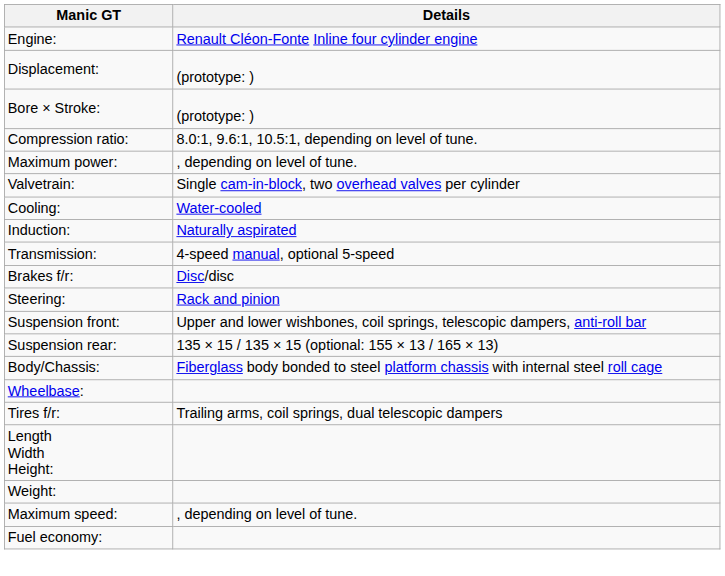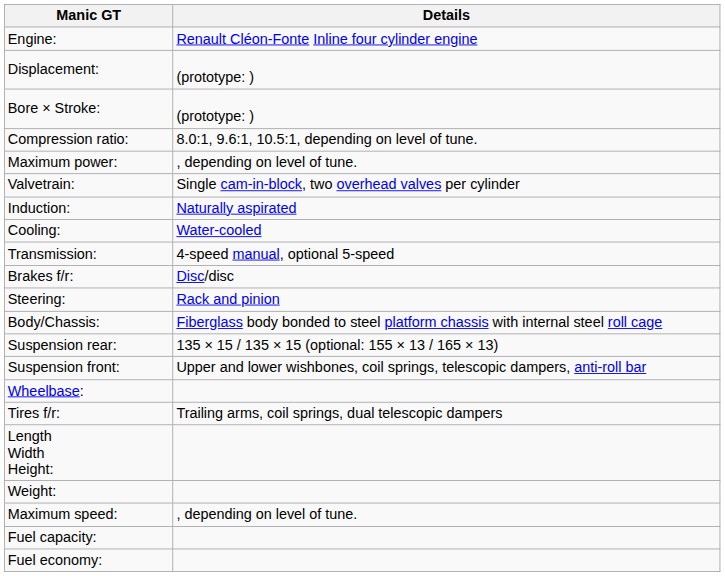 <table class="wikitable defaultcenter col1left">
 <tr>
 <th width="180">Manic GT</th>
 <th width="600">Details</th>
 </tr>
 <tr>
 <td>Engine:</td>
 <td><a href='#'>Renault Cléon-Fonte</a> <a href='#'>Inline four cylinder engine</a></td>
 </tr>
 <tr>
 <td>Displacement:</td>
 <td><br>(prototype: )</td>
 </tr>
 <tr>
 <td>Bore × Stroke:</td>
 <td><br>(prototype: )</td>
 </tr>
 <tr>
 <td>Compression ratio:</td>
 <td>8.0:1, 9.6:1, 10.5:1, depending on level of tune.</td>
 </tr>
 <tr>
 <td>Maximum power:</td>
 <td>, depending on level of tune.</td>
 </tr>
 <tr>
 <td>Valvetrain: </td>
 <td>Single <a href='#'>cam-in-block</a>, two <a href='#'>overhead valves</a> per cylinder</td>
 </tr>
 <tr>
+<td>Induction: </td>
+<td><a href='#'>Naturally aspirated</a></td>
+</tr>
+<tr>
 <td>Cooling: </td>
 <td><a href='#'>Water-cooled</a></td>
-</tr>
-<tr>
-<td>Induction: </td>
-<td><a href='#'>Naturally aspirated</a></td>
 </tr>
 <tr>
 <td>Transmission: </td>
 <td>4-speed <a href='#'>manual</a>, optional 5-speed</td>
 </tr>
 <tr>
 <td>Brakes f/r:</td>
 <td><a href='#'>Disc</a>/disc</td>
 </tr>
 <tr>
 <td>Steering:</td>
 <td><a href='#'>Rack and pinion</a></td>
 </tr>
 <tr>
-<td>Suspension front:</td>
-<td>Upper and lower wishbones, coil springs, telescopic dampers, <a href='#'>anti-roll bar</a></td>
+<td>Body/Chassis:</td>
+<td><a href='#'>Fiberglass</a> body bonded to steel <a href='#'>platform chassis</a> with internal steel <a href='#'>roll cage</a></td>
 </tr>
 <tr>
 <td>Suspension rear:</td>
 <td>135 × 15 / 135 × 15 (optional: 155 × 13 / 165 × 13)</td>
 </tr>
 <tr>
-<td>Body/Chassis:</td>
-<td><a href='#'>Fiberglass</a> body bonded to steel <a href='#'>platform chassis</a> with internal steel <a href='#'>roll cage</a></td>
+<td>Suspension front:</td>
+<td>Upper and lower wishbones, coil springs, telescopic dampers, <a href='#'>anti-roll bar</a></td>
 </tr>
 <tr>
 <td><a href='#'>Wheelbase</a>:</td>
 <td></td>
 </tr>
 <tr>
 <td>Tires f/r:</td>
 <td>Trailing arms, coil springs, dual telescopic dampers</td>
 </tr>
 <tr>
 <td>Length<br>Width<br>Height:</td>
 <td><br><br></td>
 </tr>
 <tr>
 <td>Weight:</td>
 <td></td>
 </tr>
 <tr>
 <td>Maximum speed:</td>
 <td>, depending on level of tune.</td>
 </tr>
 <tr>
+<td>Fuel capacity:</td>
+<td></td>
+</tr>
+<tr>
 <td>Fuel economy:</td>
 <td></td>
 </tr>
 </table>
